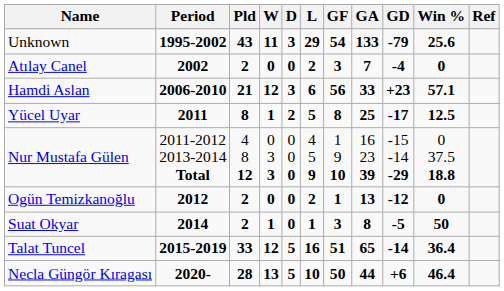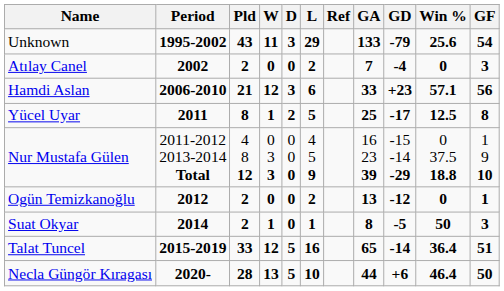 <table class="wikitable sortable" style="text-align: center;">
 <tr>
 <th>Name</th>
 <th>Period</th>
 <th>Pld</th>
 <th>W</th>
 <th>D</th>
 <th>L</th>
-<th>GF</th>
+<th>Ref</th>
 <th>GA</th>
 <th>GD</th>
 <th>Win %</th>
-<th>Ref</th>
+<th>GF</th>
 </tr>
 <tr>
 <td align=left>Unknown</td>
 <td><strong>1995-2002</strong></td>
 <td><strong>43</strong></td>
 <td><strong>11</strong></td>
 <td><strong>3</strong></td>
 <td><strong>29</strong></td>
-<td><strong>54</strong></td>
+<td></td>
 <td><strong>133</strong></td>
 <td><strong>-79 </strong></td>
 <td><strong>25.6</strong></td>
-<td></td>
+<td><strong>54</strong></td>
 </tr>
 <tr>
 <td align=left><a href='#'>Atılay Canel</a></td>
 <td><strong>2002</strong></td>
 <td><strong>2</strong></td>
 <td><strong>0</strong></td>
 <td><strong>0</strong></td>
 <td><strong>2</strong></td>
-<td><strong>3</strong></td>
+<td></td>
 <td><strong>7</strong></td>
 <td><strong>-4</strong></td>
 <td><strong>0</strong></td>
-<td></td>
+<td><strong>3</strong></td>
 </tr>
 <tr>
 <td align=left><a href='#'>Hamdi Aslan</a></td>
 <td><strong>2006-2010</strong></td>
 <td><strong>21</strong></td>
 <td><strong>12</strong></td>
 <td><strong>3</strong></td>
 <td><strong>6</strong></td>
-<td><strong>56</strong></td>
+<td></td>
 <td><strong>33</strong></td>
 <td><strong>+23</strong></td>
 <td><strong>57.1</strong></td>
-<td></td>
+<td><strong>56</strong></td>
 </tr>
 <tr>
 <td align=left><a href='#'>Yücel Uyar</a></td>
 <td><strong>2011</strong></td>
 <td><strong>8</strong></td>
 <td><strong>1</strong></td>
 <td><strong>2</strong></td>
 <td><strong>5</strong></td>
-<td><strong>8</strong></td>
+<td></td>
 <td><strong>25</strong></td>
 <td><strong>-17</strong></td>
 <td><strong>12.5</strong></td>
-<td></td>
+<td><strong>8</strong></td>
 </tr>
 <tr>
 <td align=left><a href='#'>Nur Mustafa Gülen</a></td>
 <td>2011-2012<br>2013-2014<br><strong>Total</strong></td>
 <td>4 <br>8 <br><strong>12</strong></td>
 <td>0 <br>3 <br><strong>3</strong></td>
 <td>0 <br>0 <br><strong>0</strong></td>
 <td>4 <br>5 <br><strong>9</strong></td>
-<td>1 <br>9 <br><strong>10</strong></td>
+<td></td>
 <td>16 <br>23 <br><strong>39</strong></td>
 <td>-15 <br>-14 <br><strong>-29</strong></td>
 <td>0 <br>37.5 <br><strong>18.8</strong></td>
-<td></td>
+<td>1 <br>9 <br><strong>10</strong></td>
 </tr>
 <tr>
 <td align=left><a href='#'>Ogün Temizkanoğlu</a></td>
 <td><strong>2012</strong></td>
 <td><strong>2</strong></td>
 <td><strong>0</strong></td>
 <td><strong>0</strong></td>
 <td><strong>2</strong></td>
-<td><strong>1</strong></td>
+<td></td>
 <td><strong>13</strong></td>
 <td><strong>-12</strong></td>
 <td><strong>0</strong></td>
-<td></td>
+<td><strong>1</strong></td>
 </tr>
 <tr>
 <td align=left><a href='#'>Suat Okyar</a></td>
 <td><strong>2014</strong></td>
 <td><strong>2</strong></td>
 <td><strong>1</strong></td>
 <td><strong>0</strong></td>
 <td><strong>1</strong></td>
-<td><strong>3</strong></td>
+<td></td>
 <td><strong>8</strong></td>
 <td><strong>-5</strong></td>
 <td><strong>50</strong></td>
-<td></td>
+<td><strong>3</strong></td>
 </tr>
 <tr>
 <td align=left><a href='#'>Talat Tuncel</a></td>
 <td><strong>2015-2019</strong></td>
 <td><strong>33</strong></td>
 <td><strong>12</strong></td>
 <td><strong>5</strong></td>
 <td><strong>16</strong></td>
-<td><strong>51</strong></td>
+<td></td>
 <td><strong>65</strong></td>
 <td><strong>-14</strong></td>
 <td><strong>36.4</strong></td>
-<td></td>
+<td><strong>51</strong></td>
 </tr>
 <tr>
 <td align=left><a href='#'>Necla Güngör Kıragası</a></td>
 <td><strong>2020-</strong></td>
 <td><strong>28</strong></td>
 <td><strong>13</strong></td>
 <td><strong>5</strong></td>
 <td><strong>10</strong></td>
-<td><strong>50</strong></td>
+<td></td>
 <td><strong>44</strong></td>
 <td><strong>+6</strong></td>
 <td><strong>46.4</strong></td>
-<td></td>
+<td><strong>50</strong></td>
 </tr>
 </table>
